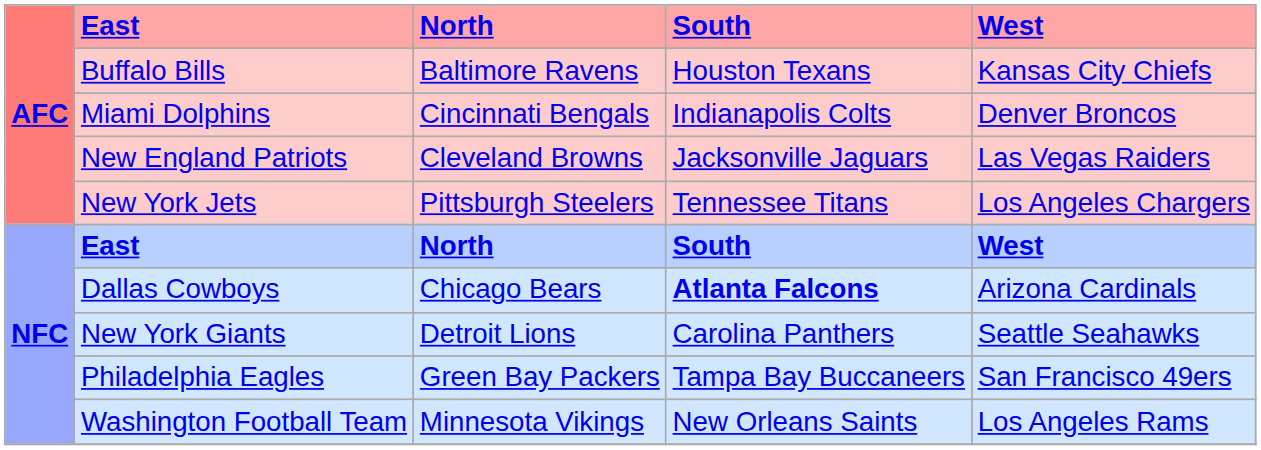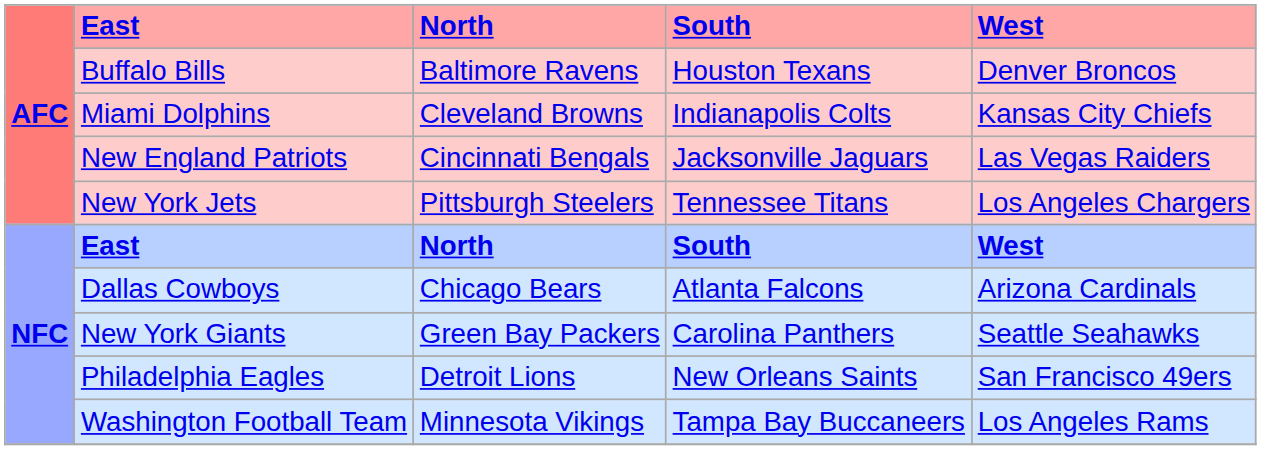 <table class="wikitable">
 <tr>
 <th rowspan="5" style="background-color: #FF7B77;"><strong><a href='#'>AFC</a></strong></th>
 <td style="background-color: #FFA7A7;"><strong><a href='#'>East</a></strong></td>
 <td style="background-color: #FFA7A7;"><strong><a href='#'>North</a></strong></td>
 <td style="background-color: #FFA7A7;"><strong><a href='#'>South</a></strong></td>
 <td style="background-color: #FFA7A7;"><strong><a href='#'>West</a></strong></td>
 </tr>
 <tr>
 <td style="background-color: #FFCCCC;"><a href='#'>Buffalo Bills</a></td>
 <td style="background-color: #FFCCCC;"><a href='#'>Baltimore Ravens</a></td>
 <td style="background-color: #FFCCCC;"><a href='#'>Houston Texans</a></td>
+<td style="background-color: #FFCCCC;"><a href='#'>Denver Broncos</a></td>
+</tr>
+<tr>
+<td style="background-color: #FFCCCC;"><a href='#'>Miami Dolphins</a></td>
+<td style="background-color: #FFCCCC;"><a href='#'>Cleveland Browns</a></td>
+<td style="background-color: #FFCCCC;"><a href='#'>Indianapolis Colts</a></td>
 <td style="background-color: #FFCCCC;"><a href='#'>Kansas City Chiefs</a></td>
 </tr>
 <tr>
-<td style="background-color: #FFCCCC;"><a href='#'>Miami Dolphins</a></td>
+<td style="background-color: #FFCCCC;"><a href='#'>New England Patriots</a></td>
 <td style="background-color: #FFCCCC;"><a href='#'>Cincinnati Bengals</a></td>
-<td style="background-color: #FFCCCC;"><a href='#'>Indianapolis Colts</a></td>
-<td style="background-color: #FFCCCC;"><a href='#'>Denver Broncos</a></td>
-</tr>
-<tr>
-<td style="background-color: #FFCCCC;"><a href='#'>New England Patriots</a></td>
-<td style="background-color: #FFCCCC;"><a href='#'>Cleveland Browns</a></td>
 <td style="background-color: #FFCCCC;"><a href='#'>Jacksonville Jaguars</a></td>
 <td style="background-color: #FFCCCC;"><a href='#'>Las Vegas Raiders</a></td>
 </tr>
 <tr>
 <td style="background-color: #FFCCCC;"><a href='#'>New York Jets</a></td>
 <td style="background-color: #FFCCCC;"><a href='#'>Pittsburgh Steelers</a></td>
 <td style="background-color: #FFCCCC;"><a href='#'>Tennessee Titans</a></td>
 <td style="background-color: #FFCCCC;"><a href='#'>Los Angeles Chargers</a></td>
 </tr>
 <tr>
 <th rowspan="5" style="background-color: #99A8FF;"><strong><a href='#'>NFC</a></strong></th>
 <td style="background-color: #B7D0FF;"><strong><a href='#'>East</a></strong></td>
 <td style="background-color: #B7D0FF;"><strong><a href='#'>North</a></strong></td>
 <td style="background-color: #B7D0FF;"><strong><a href='#'>South</a></strong></td>
 <td style="background-color: #B7D0FF;"><strong><a href='#'>West</a></strong></td>
 </tr>
 <tr>
 <td style="background-color: #D0E7FF;"><a href='#'>Dallas Cowboys</a></td>
 <td style="background-color: #D0E7FF;"><a href='#'>Chicago Bears</a></td>
-<td style="background-color: #D0E7FF;"><strong><a href='#'>Atlanta Falcons</a></strong></td>
+<td style="background-color: #D0E7FF;"><a href='#'>Atlanta Falcons</a></td>
 <td style="background-color: #D0E7FF;"><a href='#'>Arizona Cardinals</a></td>
 </tr>
 <tr>
 <td style="background-color: #D0E7FF;"><a href='#'>New York Giants</a></td>
-<td style="background-color: #D0E7FF;"><a href='#'>Detroit Lions</a></td>
+<td style="background-color: #D0E7FF;"><a href='#'>Green Bay Packers</a></td>
 <td style="background-color: #D0E7FF;"><a href='#'>Carolina Panthers</a></td>
 <td style="background-color: #D0E7FF;"><a href='#'>Seattle Seahawks</a></td>
 </tr>
 <tr>
 <td style="background-color: #D0E7FF;"><a href='#'>Philadelphia Eagles</a></td>
-<td style="background-color: #D0E7FF;"><a href='#'>Green Bay Packers</a></td>
-<td style="background-color: #D0E7FF;"><a href='#'>Tampa Bay Buccaneers</a></td>
+<td style="background-color: #D0E7FF;"><a href='#'>Detroit Lions</a></td>
+<td style="background-color: #D0E7FF;"><a href='#'>New Orleans Saints</a></td>
 <td style="background-color: #D0E7FF;"><a href='#'>San Francisco 49ers</a></td>
 </tr>
 <tr>
 <td style="background-color: #D0E7FF;"><a href='#'>Washington Football Team</a></td>
 <td style="background-color: #D0E7FF;"><a href='#'>Minnesota Vikings</a></td>
-<td style="background-color: #D0E7FF;"><a href='#'>New Orleans Saints</a></td>
+<td style="background-color: #D0E7FF;"><a href='#'>Tampa Bay Buccaneers</a></td>
 <td style="background-color: #D0E7FF;"><a href='#'>Los Angeles Rams</a></td>
 </tr>
 <tr>
 </tr>
 </table>
